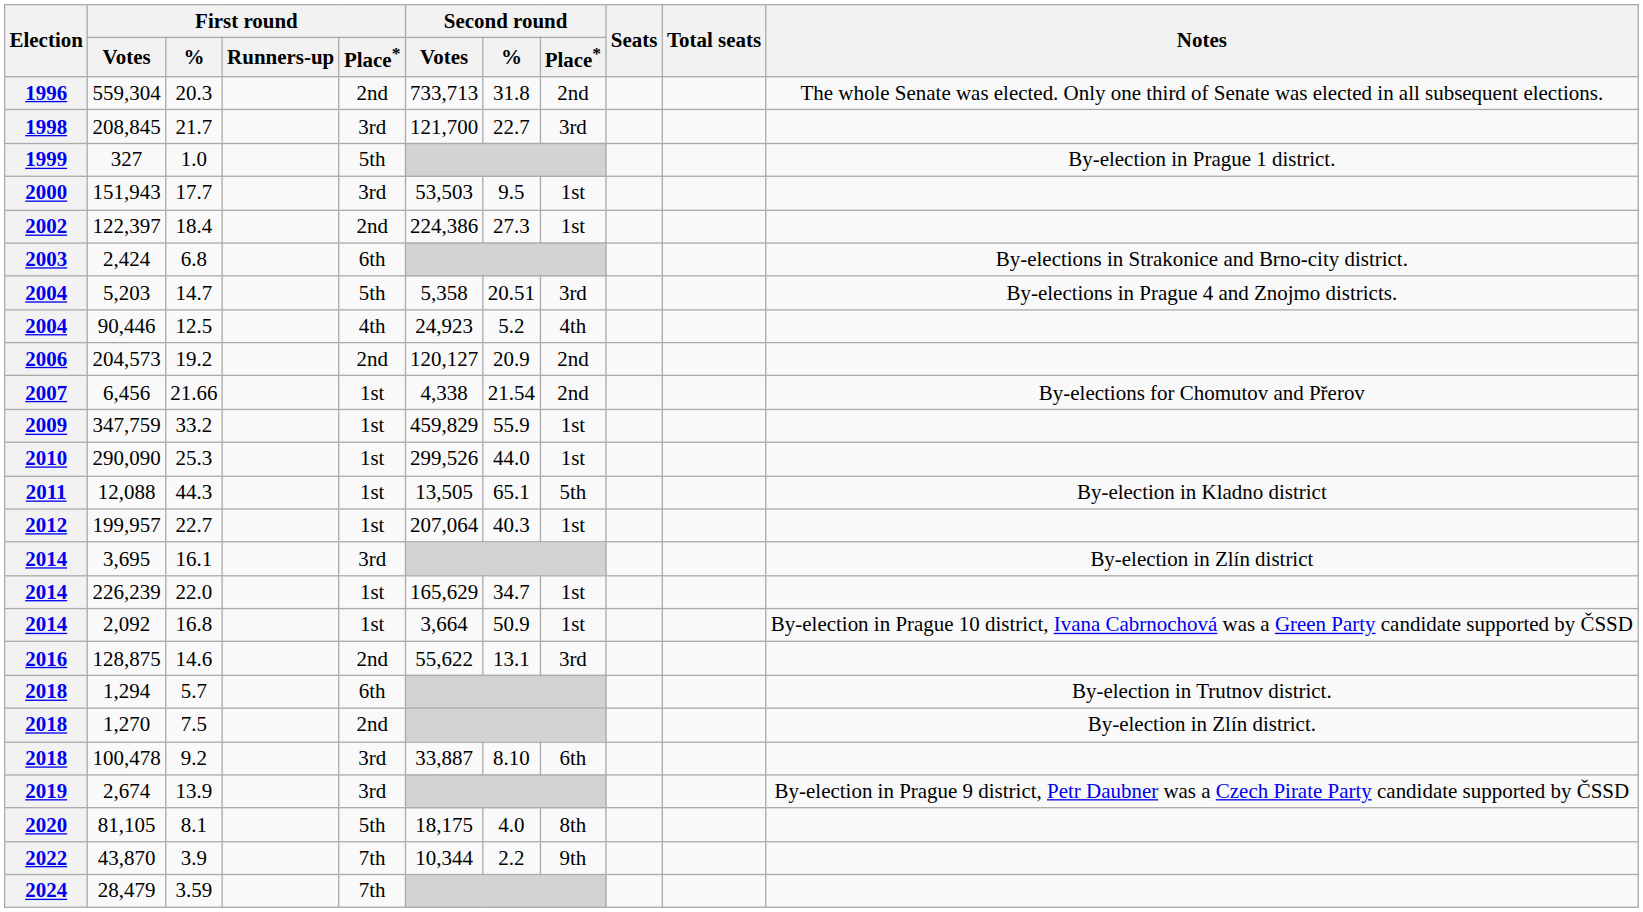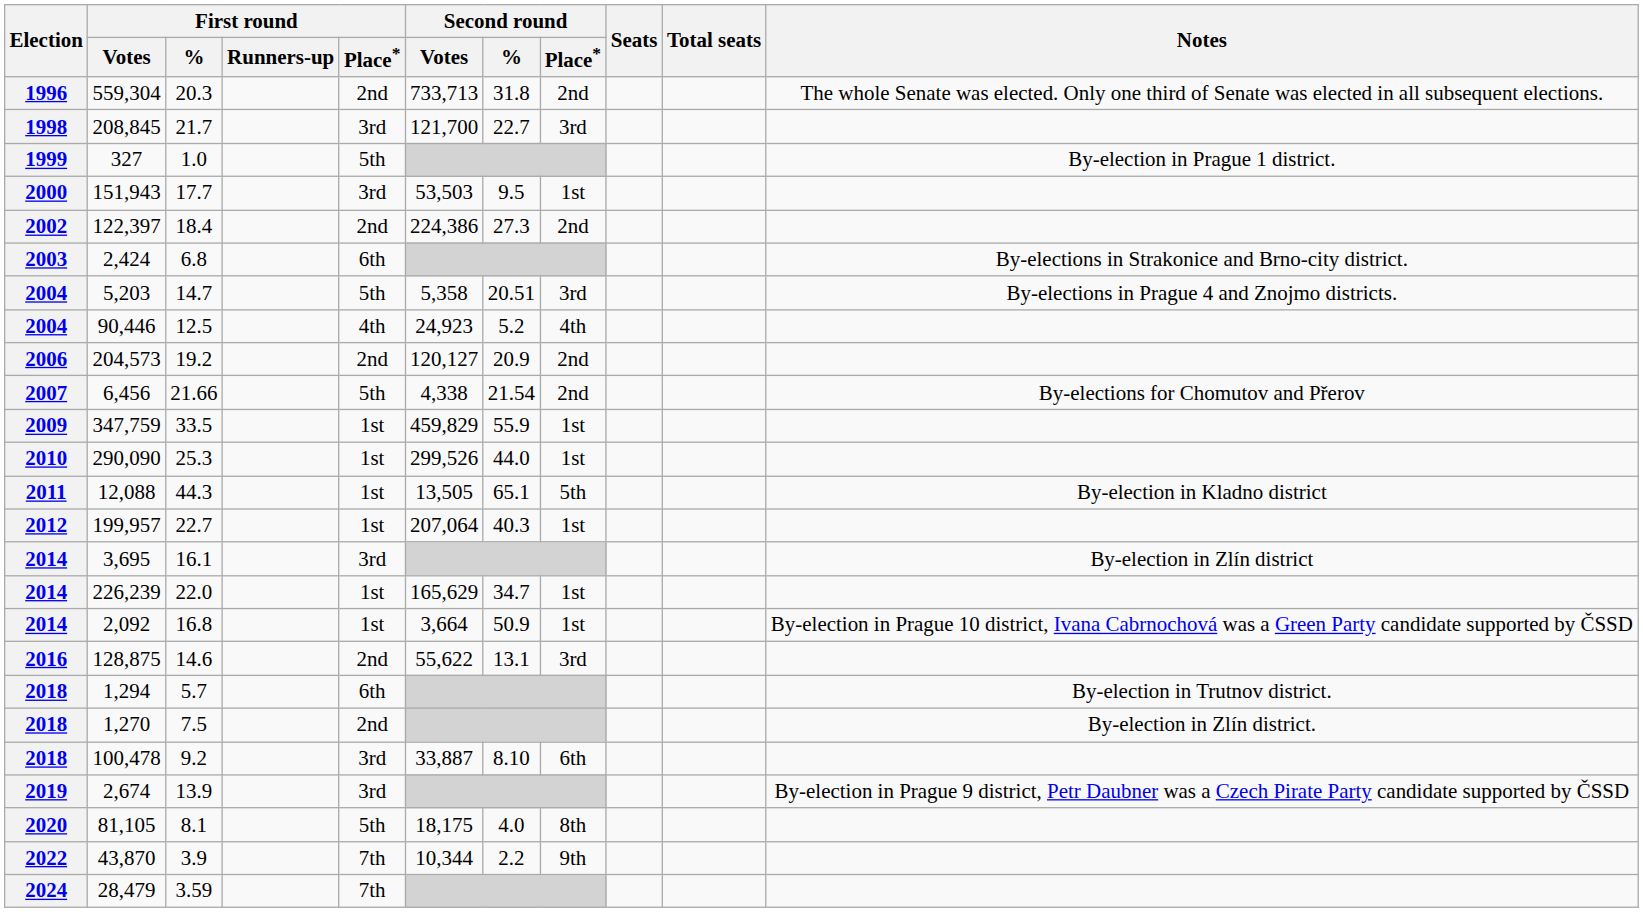 <table class=wikitable style=text-align:center>
 <tr>
 <th rowspan=2>Election</th>
 <th colspan=4>First round</th>
 <th colspan=3>Second round</th>
 <th rowspan=2>Seats</th>
 <th rowspan=2>Total seats</th>
 <th rowspan=2>Notes</th>
 </tr>
 <tr>
 <th>Votes</th>
 <th>%</th>
 <th>Runners-up</th>
 <th>Place<sup>*</sup></th>
 <th>Votes</th>
 <th>%</th>
 <th>Place<sup>*</sup></th>
 </tr>
 <tr>
 <th><a href='#'>1996</a></th>
 <td>559,304</td>
 <td>20.3</td>
 <td></td>
 <td>2nd</td>
 <td>733,713</td>
 <td>31.8</td>
 <td>2nd</td>
 <td></td>
 <td></td>
 <td>The whole Senate was elected. Only one third of Senate was elected in all subsequent elections.</td>
 </tr>
 <tr>
 <th><a href='#'>1998</a></th>
 <td>208,845</td>
 <td>21.7</td>
 <td></td>
 <td>3rd</td>
 <td>121,700</td>
 <td>22.7</td>
 <td>3rd</td>
 <td></td>
 <td></td>
 <td></td>
 </tr>
 <tr>
 <th><a href='#'>1999</a></th>
 <td>327</td>
 <td>1.0</td>
 <td></td>
 <td>5th</td>
 <td colspan="3"  style="background-color:lightgrey;"> </td>
 <td></td>
 <td></td>
 <td>By-election in Prague 1 district.</td>
 </tr>
 <tr>
 <th><a href='#'>2000</a></th>
 <td>151,943</td>
 <td>17.7</td>
 <td></td>
 <td>3rd</td>
 <td>53,503</td>
 <td>9.5</td>
 <td>1st</td>
 <td></td>
 <td></td>
 <td></td>
 </tr>
 <tr>
 <th><a href='#'>2002</a></th>
 <td>122,397</td>
 <td>18.4</td>
 <td></td>
 <td>2nd</td>
 <td>224,386</td>
 <td>27.3</td>
-<td>1st</td>
+<td>2nd</td>
 <td></td>
 <td></td>
 <td></td>
 </tr>
 <tr>
 <th><a href='#'>2003</a></th>
 <td>2,424</td>
 <td>6.8</td>
 <td></td>
 <td>6th</td>
 <td colspan="3"  style="background-color:lightgrey;"> </td>
 <td></td>
 <td></td>
 <td>By-elections in Strakonice and Brno-city district.</td>
 </tr>
 <tr>
 <th><a href='#'>2004</a></th>
 <td>5,203</td>
 <td>14.7</td>
 <td></td>
 <td>5th</td>
 <td>5,358</td>
 <td>20.51</td>
 <td>3rd</td>
 <td></td>
 <td></td>
 <td>By-elections in Prague 4 and Znojmo districts.</td>
 </tr>
 <tr>
 <th><a href='#'>2004</a></th>
 <td>90,446</td>
 <td>12.5</td>
 <td></td>
 <td>4th</td>
 <td>24,923</td>
 <td>5.2</td>
 <td>4th</td>
 <td></td>
 <td></td>
 <td></td>
 </tr>
 <tr>
 <th><a href='#'>2006</a></th>
 <td>204,573</td>
 <td>19.2</td>
 <td></td>
 <td>2nd</td>
 <td>120,127</td>
 <td>20.9</td>
 <td>2nd</td>
 <td></td>
 <td></td>
 <td></td>
 </tr>
 <tr>
 <th><a href='#'>2007</a></th>
 <td>6,456</td>
 <td>21.66</td>
 <td></td>
-<td>1st</td>
+<td>5th</td>
 <td>4,338</td>
 <td>21.54</td>
 <td>2nd</td>
 <td></td>
 <td></td>
 <td>By-elections for Chomutov and Přerov</td>
 </tr>
 <tr>
 <th><a href='#'>2009</a></th>
 <td>347,759</td>
-<td>33.2</td>
+<td>33.5</td>
 <td></td>
 <td>1st</td>
 <td>459,829</td>
 <td>55.9</td>
 <td>1st</td>
 <td></td>
 <td></td>
 <td></td>
 </tr>
 <tr>
 <th><a href='#'>2010</a></th>
 <td>290,090</td>
 <td>25.3</td>
 <td></td>
 <td>1st</td>
 <td>299,526</td>
 <td>44.0</td>
 <td>1st</td>
 <td></td>
 <td></td>
 <td></td>
 </tr>
 <tr>
 <th><a href='#'>2011</a></th>
 <td>12,088</td>
 <td>44.3</td>
 <td></td>
 <td>1st</td>
 <td>13,505</td>
 <td>65.1</td>
 <td>5th</td>
 <td></td>
 <td></td>
 <td>By-election in Kladno district</td>
 </tr>
 <tr>
 <th><a href='#'>2012</a></th>
 <td>199,957</td>
 <td>22.7</td>
 <td></td>
 <td>1st</td>
 <td>207,064</td>
 <td>40.3</td>
 <td>1st</td>
 <td></td>
 <td></td>
 <td></td>
 </tr>
 <tr>
 <th><a href='#'>2014</a></th>
 <td>3,695</td>
 <td>16.1</td>
 <td></td>
 <td>3rd</td>
 <td colspan="3"  style="background-color:lightgrey;"> </td>
 <td></td>
 <td></td>
 <td>By-election in Zlín district</td>
 </tr>
 <tr>
 <th><a href='#'>2014</a></th>
 <td>226,239</td>
 <td>22.0</td>
 <td></td>
 <td>1st</td>
 <td>165,629</td>
 <td>34.7</td>
 <td>1st</td>
 <td></td>
 <td></td>
 <td></td>
 </tr>
 <tr>
 <th><a href='#'>2014</a></th>
 <td>2,092</td>
 <td>16.8</td>
 <td></td>
 <td>1st</td>
 <td>3,664</td>
 <td>50.9</td>
 <td>1st</td>
 <td></td>
 <td></td>
 <td>By-election in Prague 10 district, <a href='#'>Ivana Cabrnochová</a> was a <a href='#'>Green Party</a> candidate supported by ČSSD</td>
 </tr>
 <tr>
 <th><a href='#'>2016</a></th>
 <td>128,875</td>
 <td>14.6</td>
 <td></td>
 <td>2nd</td>
 <td>55,622</td>
 <td>13.1</td>
 <td>3rd</td>
 <td></td>
 <td></td>
 <td></td>
 </tr>
 <tr>
 <th><a href='#'>2018</a></th>
 <td>1,294</td>
 <td>5.7</td>
 <td></td>
 <td>6th</td>
 <td colspan="3"  style="background-color:lightgrey;"> </td>
 <td></td>
 <td></td>
 <td>By-election in Trutnov district.</td>
 </tr>
 <tr>
 <th><a href='#'>2018</a></th>
 <td>1,270</td>
 <td>7.5</td>
 <td></td>
 <td>2nd</td>
 <td colspan="3"  style="background-color:lightgrey;"> </td>
 <td></td>
 <td></td>
 <td>By-election in Zlín district.</td>
 </tr>
 <tr>
 <th><a href='#'>2018</a></th>
 <td>100,478</td>
 <td>9.2</td>
 <td></td>
 <td>3rd</td>
 <td>33,887</td>
 <td>8.10</td>
 <td>6th</td>
 <td></td>
 <td></td>
 <td></td>
 </tr>
 <tr>
 <th><a href='#'>2019</a></th>
 <td>2,674</td>
 <td>13.9</td>
 <td></td>
 <td>3rd</td>
 <td colspan="3"  style="background-color:lightgrey;"> </td>
 <td></td>
 <td></td>
 <td>By-election in Prague 9 district, <a href='#'>Petr Daubner</a> was a <a href='#'>Czech Pirate Party</a> candidate supported by ČSSD</td>
 </tr>
 <tr>
 <th><a href='#'>2020</a></th>
 <td>81,105</td>
 <td>8.1</td>
 <td></td>
 <td>5th</td>
 <td>18,175</td>
 <td>4.0</td>
 <td>8th</td>
 <td></td>
 <td></td>
 <td></td>
 </tr>
 <tr>
 <th><a href='#'>2022</a></th>
 <td>43,870</td>
 <td>3.9</td>
 <td></td>
 <td>7th</td>
 <td>10,344</td>
 <td>2.2</td>
 <td>9th</td>
 <td></td>
 <td></td>
 <td></td>
 </tr>
 <tr>
 <th><a href='#'>2024</a></th>
 <td>28,479</td>
 <td>3.59</td>
 <td></td>
 <td>7th</td>
 <td colspan="3"  style="background-color:lightgrey;"> </td>
 <td></td>
 <td></td>
 <td></td>
 </tr>
 </table>
